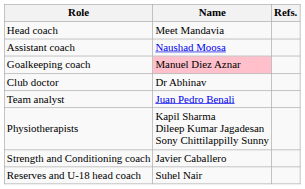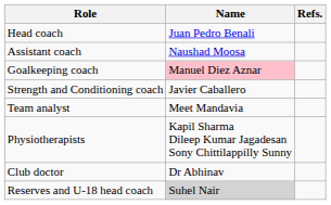 <table class="wikitable" "margin-left:1em;float:center">
 <tr>
 <th>Role</th>
 <th>Name</th>
 <th>Refs.</th>
 </tr>
 <tr>
 <td>Head coach</td>
-<td> Meet Mandavia</td>
+<td> <a href='#'>Juan Pedro Benali</a></td>
 <td></td>
 </tr>
 <tr>
 <td>Assistant coach</td>
 <td> <a href='#'>Naushad Moosa</a></td>
 <td></td>
 </tr>
 <tr>
 <td>Goalkeeping coach</td>
 <td style="background: pink;"> Manuel Diez Aznar</td>
 <td></td>
 </tr>
 <tr>
-<td>Club doctor</td>
-<td> Dr Abhinav</td>
+<td>Strength and Conditioning coach</td>
+<td> Javier Caballero</td>
 <td></td>
 </tr>
 <tr>
 <td>Team analyst</td>
-<td> <a href='#'>Juan Pedro Benali</a></td>
+<td> Meet Mandavia</td>
 <td></td>
 </tr>
 <tr>
 <td rowspan="1">Physiotherapists</td>
 <td> Kapil Sharma <br>  Dileep Kumar Jagadesan <br>  Sony Chittilappilly Sunny</td>
 <td></td>
 </tr>
 <tr>
-<td>Strength and Conditioning coach</td>
-<td> Javier Caballero</td>
+<td>Club doctor</td>
+<td> Dr Abhinav</td>
 <td></td>
 </tr>
 <tr>
 <td>Reserves and U-18 head coach</td>
-<td> Suhel Nair</td>
+<td style="background: lightgrey;"> Suhel Nair</td>
 <td></td>
 </tr>
 </table>
